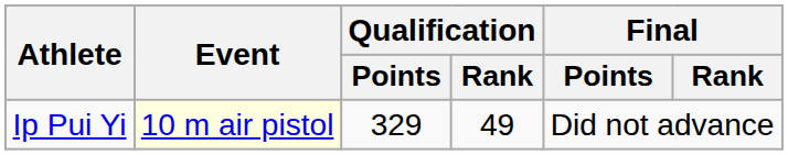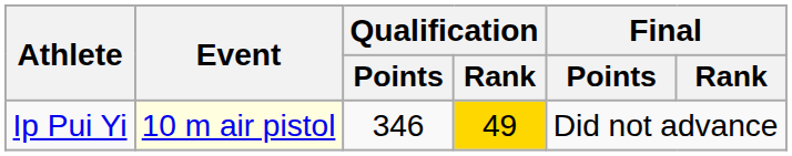 <table class="wikitable" style="font-size:90%">
 <tr>
 <th rowspan=2>Athlete</th>
 <th rowspan=2>Event</th>
 <th colspan=2>Qualification</th>
 <th colspan=2>Final</th>
 </tr>
 <tr style="font-size:95%">
 <th>Points</th>
 <th>Rank</th>
 <th>Points</th>
 <th>Rank</th>
 </tr>
 <tr align=center>
 <td align=left><a href='#'>Ip Pui Yi</a></td>
 <td align=left style="background: lightyellow;"><a href='#'>10 m air pistol</a></td>
-<td>329</td>
-<td>49</td>
+<td>346</td>
+<td style="background: gold;">49</td>
 <td colspan=2>Did not advance</td>
 </tr>
 </table>
